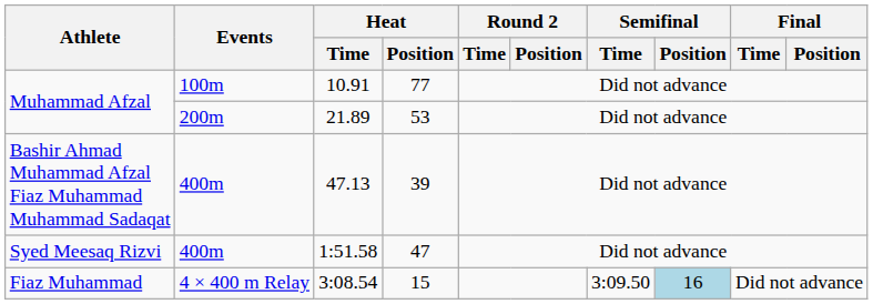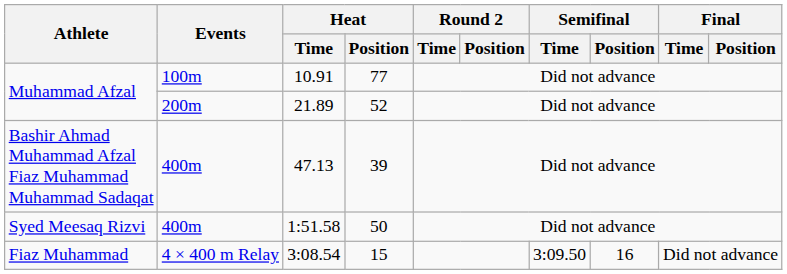 <table class=wikitable style="font-size:90%">
 <tr>
 <th rowspan="2">Athlete</th>
 <th rowspan="2">Events</th>
 <th colspan="2">Heat</th>
 <th colspan="2">Round 2</th>
 <th colspan="2">Semifinal</th>
 <th colspan="2">Final</th>
 </tr>
 <tr>
 <th>Time</th>
 <th>Position</th>
 <th>Time</th>
 <th>Position</th>
 <th>Time</th>
 <th>Position</th>
 <th>Time</th>
 <th>Position</th>
 </tr>
 <tr>
 <td rowspan=2><a href='#'>Muhammad Afzal</a></td>
 <td><a href='#'>100m</a></td>
 <td align=center>10.91</td>
 <td align=center>77</td>
 <td align=center colspan="6">Did not advance</td>
 </tr>
 <tr>
 <td><a href='#'>200m</a></td>
 <td align=center>21.89</td>
-<td align=center>53</td>
+<td align=center>52</td>
 <td align=center colspan="6">Did not advance</td>
 </tr>
 <tr>
 <td><a href='#'>Bashir Ahmad</a><br><a href='#'>Muhammad Afzal</a><br><a href='#'>Fiaz Muhammad</a><br><a href='#'>Muhammad Sadaqat</a></td>
 <td><a href='#'>400m</a></td>
 <td align=center>47.13</td>
 <td align=center>39</td>
 <td align=center colspan="6">Did not advance</td>
 </tr>
 <tr>
 <td><a href='#'>Syed Meesaq Rizvi</a></td>
 <td><a href='#'>400m</a></td>
 <td align=center>1:51.58</td>
-<td align=center>47</td>
+<td align=center>50</td>
 <td align=center colspan="6">Did not advance</td>
 </tr>
 <tr>
 <td><a href='#'>Fiaz Muhammad</a></td>
 <td><a href='#'>4 × 400 m Relay</a></td>
 <td align=center>3:08.54</td>
 <td align=center>15</td>
 <td colspan=2></td>
 <td align=center>3:09.50</td>
-<td align=center style="background: lightblue;">16</td>
+<td align=center>16</td>
 <td align=center colspan="2">Did not advance</td>
 </tr>
 </table>
